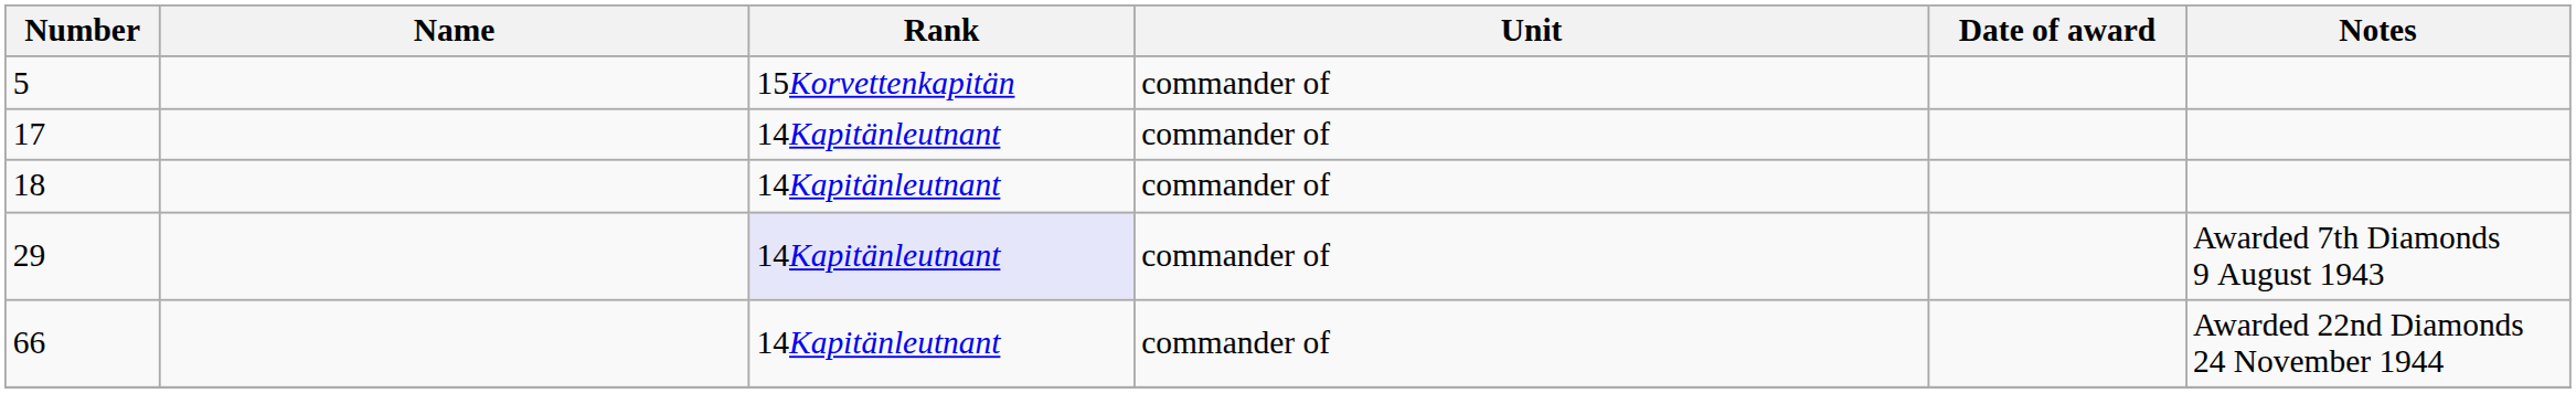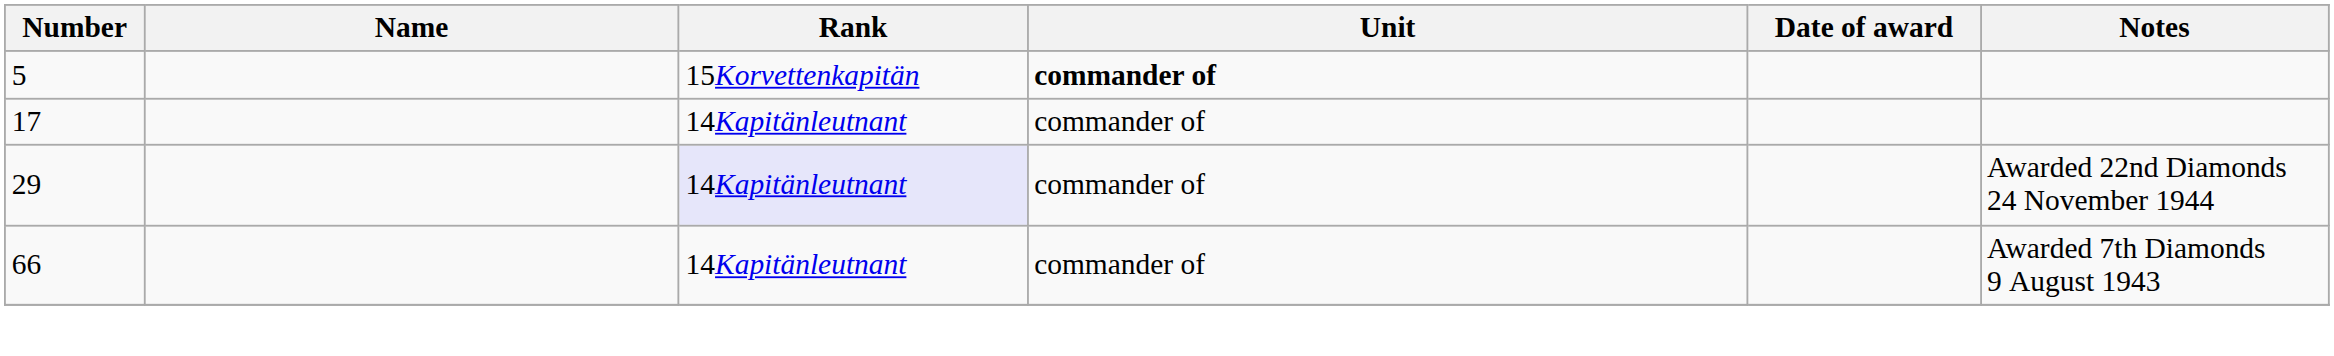 <table class="wikitable sortable" style="width:100%;">
 <tr>
 <th width="6%">Number</th>
 <th width="23%">Name</th>
 <th width="15%">Rank</th>
 <th width="31%" class="unsortable">Unit</th>
 <th width="10%">Date of award</th>
 <th width="15%" class="unsortable">Notes</th>
 </tr>
 <tr>
 <td>5</td>
 <td></td>
 <td><span>15</span><em><a href='#'>Korvettenkapitän</a></em></td>
-<td>commander of </td>
+<td><strong>commander of </strong></td>
 <td></td>
 <td></td>
 </tr>
 <tr>
 <td>17</td>
 <td></td>
 <td><span>14</span><em><a href='#'>Kapitänleutnant</a></em></td>
 <td>commander of </td>
 <td></td>
 <td></td>
 </tr>
 <tr>
-<td>18</td>
-<td></td>
-<td><span>14</span><em><a href='#'>Kapitänleutnant</a></em></td>
-<td>commander of </td>
-<td></td>
-<td></td>
-</tr>
-<tr>
 <td>29</td>
 <td></td>
 <td style="background: lavender;"><span>14</span><em><a href='#'>Kapitänleutnant</a></em></td>
 <td>commander of </td>
 <td></td>
-<td>Awarded 7th Diamonds 9 August 1943</td>
+<td>Awarded 22nd Diamonds 24 November 1944</td>
 </tr>
 <tr>
 <td>66</td>
 <td></td>
 <td><span>14</span><em><a href='#'>Kapitänleutnant</a></em></td>
 <td>commander of </td>
 <td></td>
-<td>Awarded 22nd Diamonds 24 November 1944</td>
+<td>Awarded 7th Diamonds 9 August 1943</td>
 </tr>
 <tr>
 </tr>
 </table>
